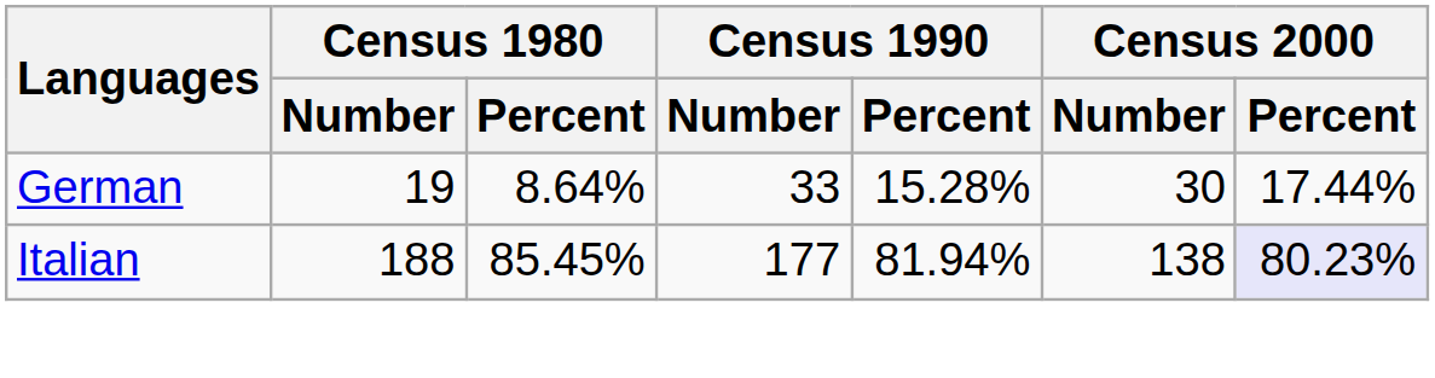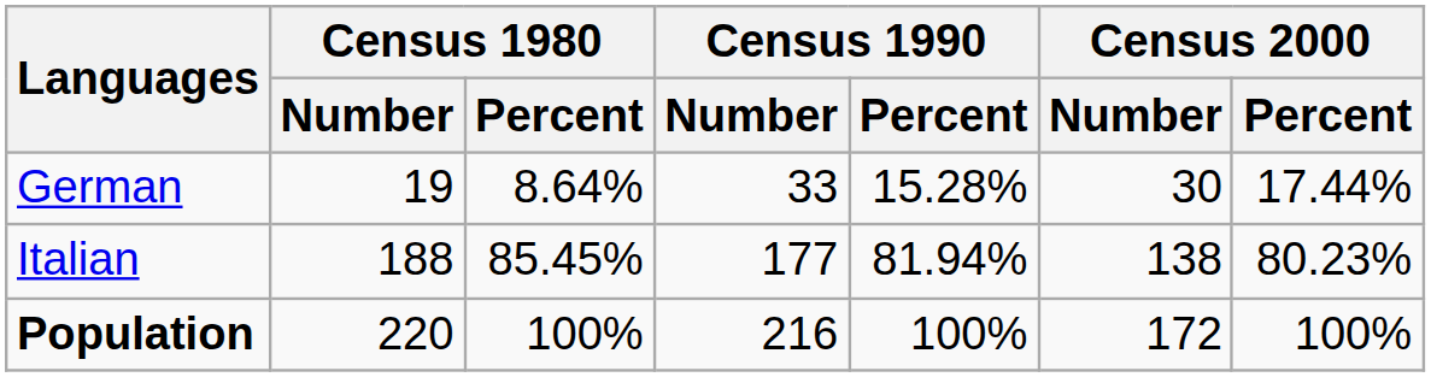 <table class="wikitable">
 <tr ---->
 <th rowspan="2">Languages</th>
 <th colspan="2">Census 1980</th>
 <th colspan="2">Census 1990</th>
 <th colspan="2">Census 2000</th>
 </tr>
 <tr ---->
 <th>Number</th>
 <th>Percent</th>
 <th>Number</th>
 <th>Percent</th>
 <th>Number</th>
 <th>Percent</th>
 </tr>
 <tr ---->
 <td><a href='#'>German</a></td>
 <td align=right>19</td>
 <td align=right>8.64%</td>
 <td align=right>33</td>
 <td align=right>15.28%</td>
 <td align=right>30</td>
 <td align=right>17.44%</td>
 </tr>
 <tr ---->
 <td><a href='#'>Italian</a></td>
 <td align=right>188</td>
 <td align=right>85.45%</td>
 <td align=right>177</td>
 <td align=right>81.94%</td>
 <td align=right>138</td>
-<td align=right style="background: lavender;">80.23%</td>
+<td align=right>80.23%</td>
+</tr>
+<tr ---->
+<td><strong>Population</strong></td>
+<td align=right>220</td>
+<td align=right>100%</td>
+<td align=right>216</td>
+<td align=right>100%</td>
+<td align=right>172</td>
+<td align=right>100%</td>
 </tr>
 </table>
